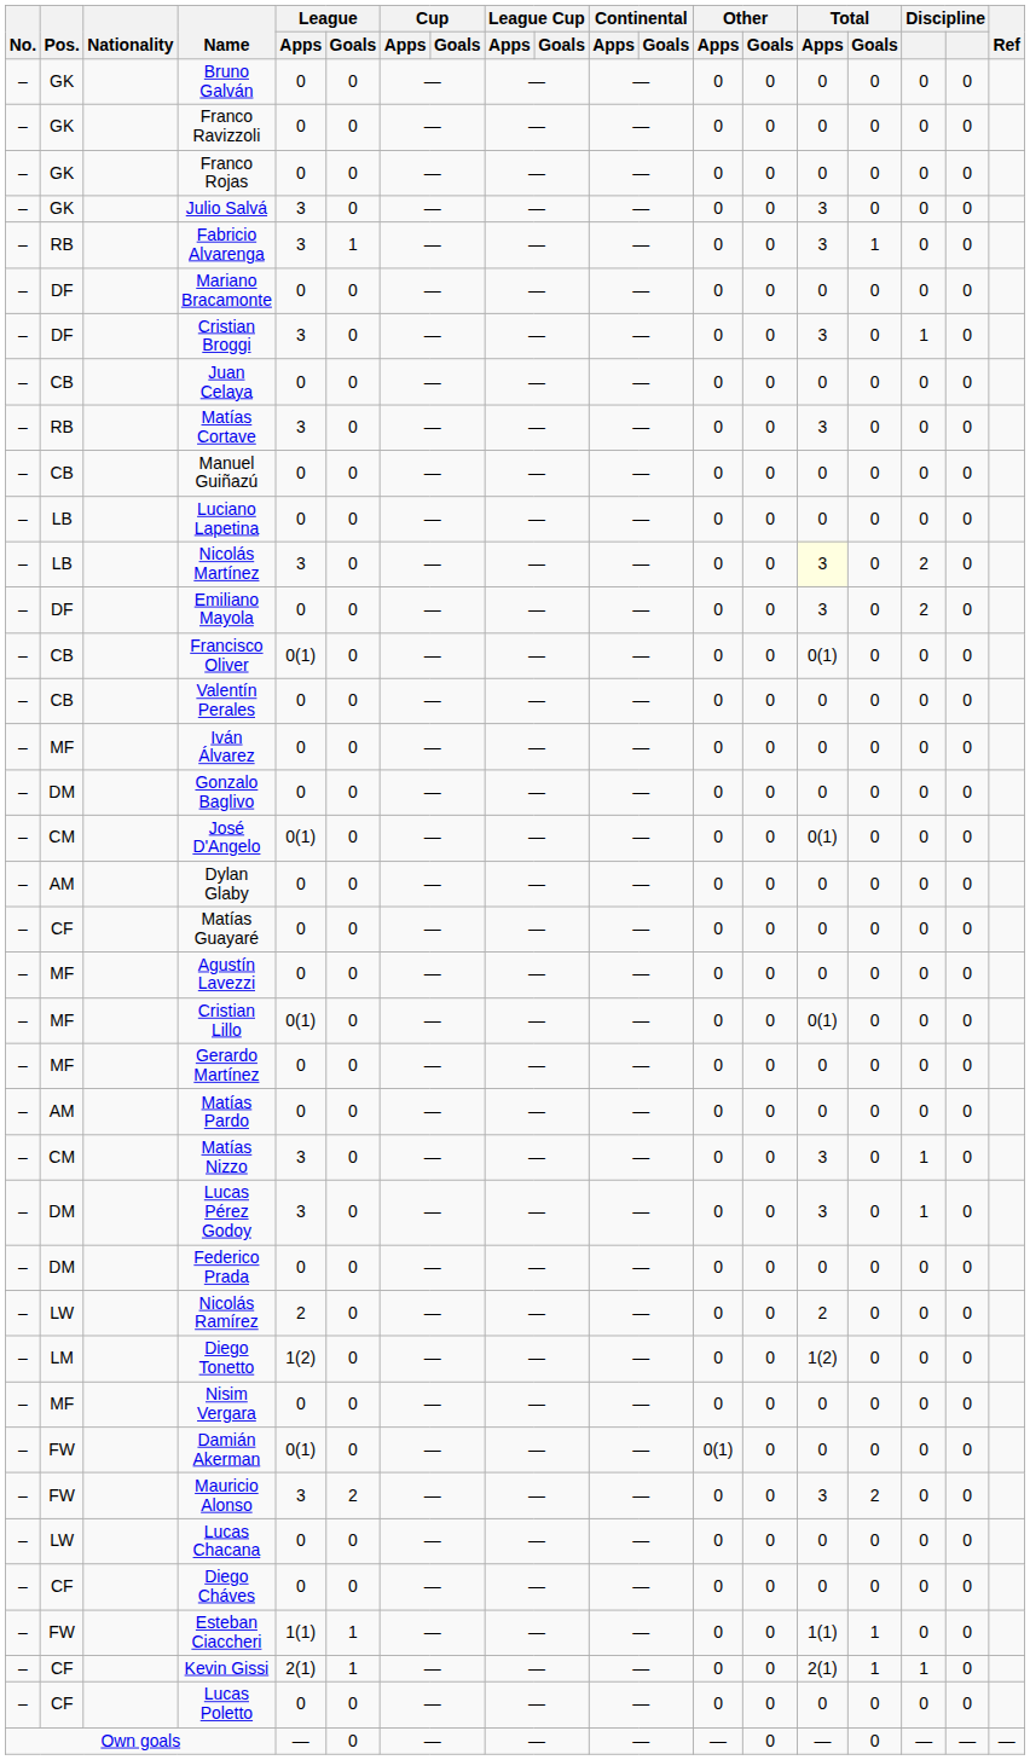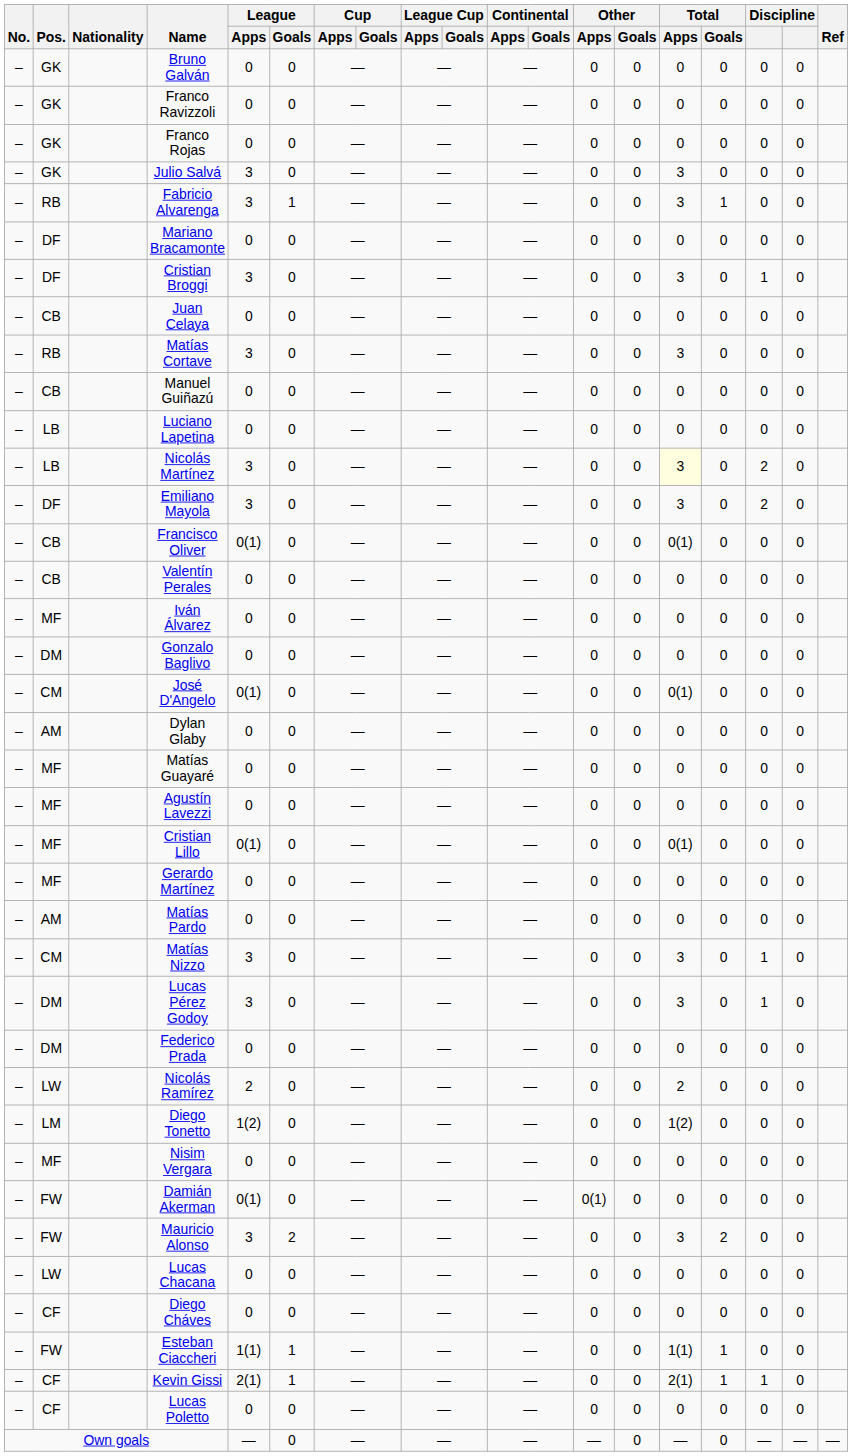 <table class="wikitable" style="text-align:center">
 <tr>
 <th rowspan="2" valign="bottom">No.</th>
 <th rowspan="2" valign="bottom">Pos.</th>
 <th rowspan="2" valign="bottom">Nationality</th>
 <th rowspan="2" valign="bottom" width="200">Name</th>
 <th colspan="2" width="85">League</th>
 <th colspan="2" width="85">Cup</th>
 <th colspan="2" width="85">League Cup</th>
 <th colspan="2" width="85">Continental</th>
 <th colspan="2" width="85">Other</th>
 <th colspan="2" width="85">Total</th>
 <th colspan="2" width="85">Discipline</th>
 <th rowspan="2" valign="bottom">Ref</th>
 </tr>
 <tr>
 <th>Apps</th>
 <th>Goals</th>
 <th>Apps</th>
 <th>Goals</th>
 <th>Apps</th>
 <th>Goals</th>
 <th>Apps</th>
 <th>Goals</th>
 <th>Apps</th>
 <th>Goals</th>
 <th>Apps</th>
 <th>Goals</th>
 <th></th>
 <th></th>
 </tr>
 <tr>
 <td align="center">–</td>
 <td align="center">GK</td>
 <td align="center"></td>
 <td align="center"><a href='#'>Bruno Galván</a></td>
 <td>0</td>
 <td>0</td>
 <td colspan="2">—</td>
 <td colspan="2">—</td>
 <td colspan="2">—</td>
 <td>0</td>
 <td>0</td>
 <td>0</td>
 <td>0</td>
 <td>0</td>
 <td>0</td>
 <td></td>
 </tr>
 <tr>
 <td align="center">–</td>
 <td align="center">GK</td>
 <td align="center"></td>
 <td align="center">Franco Ravizzoli</td>
 <td>0</td>
 <td>0</td>
 <td colspan="2">—</td>
 <td colspan="2">—</td>
 <td colspan="2">—</td>
 <td>0</td>
 <td>0</td>
 <td>0</td>
 <td>0</td>
 <td>0</td>
 <td>0</td>
 <td></td>
 </tr>
 <tr>
 <td align="center">–</td>
 <td align="center">GK</td>
 <td align="center"></td>
 <td align="center">Franco Rojas</td>
 <td>0</td>
 <td>0</td>
 <td colspan="2">—</td>
 <td colspan="2">—</td>
 <td colspan="2">—</td>
 <td>0</td>
 <td>0</td>
 <td>0</td>
 <td>0</td>
 <td>0</td>
 <td>0</td>
 <td></td>
 </tr>
 <tr>
 <td align="center">–</td>
 <td align="center">GK</td>
 <td align="center"></td>
 <td align="center"><a href='#'>Julio Salvá</a></td>
 <td>3</td>
 <td>0</td>
 <td colspan="2">—</td>
 <td colspan="2">—</td>
 <td colspan="2">—</td>
 <td>0</td>
 <td>0</td>
 <td>3</td>
 <td>0</td>
 <td>0</td>
 <td>0</td>
 <td></td>
 </tr>
 <tr>
 <td align="center">–</td>
 <td align="center">RB</td>
 <td align="center"></td>
 <td align="center"><a href='#'>Fabricio Alvarenga</a></td>
 <td>3</td>
 <td>1</td>
 <td colspan="2">—</td>
 <td colspan="2">—</td>
 <td colspan="2">—</td>
 <td>0</td>
 <td>0</td>
 <td>3</td>
 <td>1</td>
 <td>0</td>
 <td>0</td>
 <td></td>
 </tr>
 <tr>
 <td align="center">–</td>
 <td align="center">DF</td>
 <td align="center"></td>
 <td align="center"><a href='#'>Mariano Bracamonte</a></td>
 <td>0</td>
 <td>0</td>
 <td colspan="2">—</td>
 <td colspan="2">—</td>
 <td colspan="2">—</td>
 <td>0</td>
 <td>0</td>
 <td>0</td>
 <td>0</td>
 <td>0</td>
 <td>0</td>
 <td></td>
 </tr>
 <tr>
 <td align="center">–</td>
 <td align="center">DF</td>
 <td align="center"></td>
 <td align="center"><a href='#'>Cristian Broggi</a></td>
 <td>3</td>
 <td>0</td>
 <td colspan="2">—</td>
 <td colspan="2">—</td>
 <td colspan="2">—</td>
 <td>0</td>
 <td>0</td>
 <td>3</td>
 <td>0</td>
 <td>1</td>
 <td>0</td>
 <td></td>
 </tr>
 <tr>
 <td align="center">–</td>
 <td align="center">CB</td>
 <td align="center"></td>
 <td align="center"><a href='#'>Juan Celaya</a></td>
 <td>0</td>
 <td>0</td>
 <td colspan="2">—</td>
 <td colspan="2">—</td>
 <td colspan="2">—</td>
 <td>0</td>
 <td>0</td>
 <td>0</td>
 <td>0</td>
 <td>0</td>
 <td>0</td>
 <td></td>
 </tr>
 <tr>
 <td align="center">–</td>
 <td align="center">RB</td>
 <td align="center"></td>
 <td align="center"><a href='#'>Matías Cortave</a></td>
 <td>3</td>
 <td>0</td>
 <td colspan="2">—</td>
 <td colspan="2">—</td>
 <td colspan="2">—</td>
 <td>0</td>
 <td>0</td>
 <td>3</td>
 <td>0</td>
 <td>0</td>
 <td>0</td>
 <td></td>
 </tr>
 <tr>
 <td align="center">–</td>
 <td align="center">CB</td>
 <td align="center"></td>
 <td align="center">Manuel Guiñazú</td>
 <td>0</td>
 <td>0</td>
 <td colspan="2">—</td>
 <td colspan="2">—</td>
 <td colspan="2">—</td>
 <td>0</td>
 <td>0</td>
 <td>0</td>
 <td>0</td>
 <td>0</td>
 <td>0</td>
 <td></td>
 </tr>
 <tr>
 <td align="center">–</td>
 <td align="center">LB</td>
 <td align="center"></td>
 <td align="center"><a href='#'>Luciano Lapetina</a></td>
 <td>0</td>
 <td>0</td>
 <td colspan="2">—</td>
 <td colspan="2">—</td>
 <td colspan="2">—</td>
 <td>0</td>
 <td>0</td>
 <td>0</td>
 <td>0</td>
 <td>0</td>
 <td>0</td>
 <td></td>
 </tr>
 <tr>
 <td align="center">–</td>
 <td align="center">LB</td>
 <td align="center"></td>
 <td align="center"><a href='#'>Nicolás Martínez</a></td>
 <td>3</td>
 <td>0</td>
 <td colspan="2">—</td>
 <td colspan="2">—</td>
 <td colspan="2">—</td>
 <td>0</td>
 <td>0</td>
 <td style="background: lightyellow;">3</td>
 <td>0</td>
 <td>2</td>
 <td>0</td>
 <td></td>
 </tr>
 <tr>
 <td align="center">–</td>
 <td align="center">DF</td>
 <td align="center"></td>
 <td align="center"><a href='#'>Emiliano Mayola</a></td>
-<td>0</td>
+<td>3</td>
 <td>0</td>
 <td colspan="2">—</td>
 <td colspan="2">—</td>
 <td colspan="2">—</td>
 <td>0</td>
 <td>0</td>
 <td>3</td>
 <td>0</td>
 <td>2</td>
 <td>0</td>
 <td></td>
 </tr>
 <tr>
 <td align="center">–</td>
 <td align="center">CB</td>
 <td align="center"></td>
 <td align="center"><a href='#'>Francisco Oliver</a></td>
 <td>0(1)</td>
 <td>0</td>
 <td colspan="2">—</td>
 <td colspan="2">—</td>
 <td colspan="2">—</td>
 <td>0</td>
 <td>0</td>
 <td>0(1)</td>
 <td>0</td>
 <td>0</td>
 <td>0</td>
 <td></td>
 </tr>
 <tr>
 <td align="center">–</td>
 <td align="center">CB</td>
 <td align="center"></td>
 <td align="center"><a href='#'>Valentín Perales</a></td>
 <td>0</td>
 <td>0</td>
 <td colspan="2">—</td>
 <td colspan="2">—</td>
 <td colspan="2">—</td>
 <td>0</td>
 <td>0</td>
 <td>0</td>
 <td>0</td>
 <td>0</td>
 <td>0</td>
 <td></td>
 </tr>
 <tr>
 <td align="center">–</td>
 <td align="center">MF</td>
 <td align="center"></td>
 <td align="center"><a href='#'>Iván Álvarez</a></td>
 <td>0</td>
 <td>0</td>
 <td colspan="2">—</td>
 <td colspan="2">—</td>
 <td colspan="2">—</td>
 <td>0</td>
 <td>0</td>
 <td>0</td>
 <td>0</td>
 <td>0</td>
 <td>0</td>
 <td></td>
 </tr>
 <tr>
 <td align="center">–</td>
 <td align="center">DM</td>
 <td align="center"></td>
 <td align="center"><a href='#'>Gonzalo Baglivo</a></td>
 <td>0</td>
 <td>0</td>
 <td colspan="2">—</td>
 <td colspan="2">—</td>
 <td colspan="2">—</td>
 <td>0</td>
 <td>0</td>
 <td>0</td>
 <td>0</td>
 <td>0</td>
 <td>0</td>
 <td></td>
 </tr>
 <tr>
 <td align="center">–</td>
 <td align="center">CM</td>
 <td align="center"></td>
 <td align="center"><a href='#'>José D'Angelo</a></td>
 <td>0(1)</td>
 <td>0</td>
 <td colspan="2">—</td>
 <td colspan="2">—</td>
 <td colspan="2">—</td>
 <td>0</td>
 <td>0</td>
 <td>0(1)</td>
 <td>0</td>
 <td>0</td>
 <td>0</td>
 <td></td>
 </tr>
 <tr>
 <td align="center">–</td>
 <td align="center">AM</td>
 <td align="center"></td>
 <td align="center">Dylan Glaby</td>
 <td>0</td>
 <td>0</td>
 <td colspan="2">—</td>
 <td colspan="2">—</td>
 <td colspan="2">—</td>
 <td>0</td>
 <td>0</td>
 <td>0</td>
 <td>0</td>
 <td>0</td>
 <td>0</td>
 <td></td>
 </tr>
 <tr>
 <td align="center">–</td>
-<td align="center">CF</td>
+<td align="center">MF</td>
 <td align="center"></td>
 <td align="center">Matías Guayaré</td>
 <td>0</td>
 <td>0</td>
 <td colspan="2">—</td>
 <td colspan="2">—</td>
 <td colspan="2">—</td>
 <td>0</td>
 <td>0</td>
 <td>0</td>
 <td>0</td>
 <td>0</td>
 <td>0</td>
 <td></td>
 </tr>
 <tr>
 <td align="center">–</td>
 <td align="center">MF</td>
 <td align="center"></td>
 <td align="center"><a href='#'>Agustín Lavezzi</a></td>
 <td>0</td>
 <td>0</td>
 <td colspan="2">—</td>
 <td colspan="2">—</td>
 <td colspan="2">—</td>
 <td>0</td>
 <td>0</td>
 <td>0</td>
 <td>0</td>
 <td>0</td>
 <td>0</td>
 <td></td>
 </tr>
 <tr>
 <td align="center">–</td>
 <td align="center">MF</td>
 <td align="center"></td>
 <td align="center"><a href='#'>Cristian Lillo</a></td>
 <td>0(1)</td>
 <td>0</td>
 <td colspan="2">—</td>
 <td colspan="2">—</td>
 <td colspan="2">—</td>
 <td>0</td>
 <td>0</td>
 <td>0(1)</td>
 <td>0</td>
 <td>0</td>
 <td>0</td>
 <td></td>
 </tr>
 <tr>
 <td align="center">–</td>
 <td align="center">MF</td>
 <td align="center"></td>
 <td align="center"><a href='#'>Gerardo Martínez</a></td>
 <td>0</td>
 <td>0</td>
 <td colspan="2">—</td>
 <td colspan="2">—</td>
 <td colspan="2">—</td>
 <td>0</td>
 <td>0</td>
 <td>0</td>
 <td>0</td>
 <td>0</td>
 <td>0</td>
 <td></td>
 </tr>
 <tr>
 <td align="center">–</td>
 <td align="center">AM</td>
 <td align="center"></td>
 <td align="center"><a href='#'>Matías Pardo</a></td>
 <td>0</td>
 <td>0</td>
 <td colspan="2">—</td>
 <td colspan="2">—</td>
 <td colspan="2">—</td>
 <td>0</td>
 <td>0</td>
 <td>0</td>
 <td>0</td>
 <td>0</td>
 <td>0</td>
 <td></td>
 </tr>
 <tr>
 <td align="center">–</td>
 <td align="center">CM</td>
 <td align="center"></td>
 <td align="center"><a href='#'>Matías Nizzo</a></td>
 <td>3</td>
 <td>0</td>
 <td colspan="2">—</td>
 <td colspan="2">—</td>
 <td colspan="2">—</td>
 <td>0</td>
 <td>0</td>
 <td>3</td>
 <td>0</td>
 <td>1</td>
 <td>0</td>
 <td></td>
 </tr>
 <tr>
 <td align="center">–</td>
 <td align="center">DM</td>
 <td align="center"></td>
 <td align="center"><a href='#'>Lucas Pérez Godoy</a></td>
 <td>3</td>
 <td>0</td>
 <td colspan="2">—</td>
 <td colspan="2">—</td>
 <td colspan="2">—</td>
 <td>0</td>
 <td>0</td>
 <td>3</td>
 <td>0</td>
 <td>1</td>
 <td>0</td>
 <td></td>
 </tr>
 <tr>
 <td align="center">–</td>
 <td align="center">DM</td>
 <td align="center"></td>
 <td align="center"><a href='#'>Federico Prada</a></td>
 <td>0</td>
 <td>0</td>
 <td colspan="2">—</td>
 <td colspan="2">—</td>
 <td colspan="2">—</td>
 <td>0</td>
 <td>0</td>
 <td>0</td>
 <td>0</td>
 <td>0</td>
 <td>0</td>
 <td></td>
 </tr>
 <tr>
 <td align="center">–</td>
 <td align="center">LW</td>
 <td align="center"></td>
 <td align="center"><a href='#'>Nicolás Ramírez</a></td>
 <td>2</td>
 <td>0</td>
 <td colspan="2">—</td>
 <td colspan="2">—</td>
 <td colspan="2">—</td>
 <td>0</td>
 <td>0</td>
 <td>2</td>
 <td>0</td>
 <td>0</td>
 <td>0</td>
 <td></td>
 </tr>
 <tr>
 <td align="center">–</td>
 <td align="center">LM</td>
 <td align="center"></td>
 <td align="center"><a href='#'>Diego Tonetto</a></td>
 <td>1(2)</td>
 <td>0</td>
 <td colspan="2">—</td>
 <td colspan="2">—</td>
 <td colspan="2">—</td>
 <td>0</td>
 <td>0</td>
 <td>1(2)</td>
 <td>0</td>
 <td>0</td>
 <td>0</td>
 <td></td>
 </tr>
 <tr>
 <td align="center">–</td>
 <td align="center">MF</td>
 <td align="center"></td>
 <td align="center"><a href='#'>Nisim Vergara</a></td>
 <td>0</td>
 <td>0</td>
 <td colspan="2">—</td>
 <td colspan="2">—</td>
 <td colspan="2">—</td>
 <td>0</td>
 <td>0</td>
 <td>0</td>
 <td>0</td>
 <td>0</td>
 <td>0</td>
 <td></td>
 </tr>
 <tr>
 <td align="center">–</td>
 <td align="center">FW</td>
 <td align="center"></td>
 <td align="center"><a href='#'>Damián Akerman</a></td>
 <td>0(1)</td>
 <td>0</td>
 <td colspan="2">—</td>
 <td colspan="2">—</td>
 <td colspan="2">—</td>
 <td>0(1)</td>
 <td>0</td>
 <td>0</td>
 <td>0</td>
 <td>0</td>
 <td>0</td>
 <td></td>
 </tr>
 <tr>
 <td align="center">–</td>
 <td align="center">FW</td>
 <td align="center"></td>
 <td align="center"><a href='#'>Mauricio Alonso</a></td>
 <td>3</td>
 <td>2</td>
 <td colspan="2">—</td>
 <td colspan="2">—</td>
 <td colspan="2">—</td>
 <td>0</td>
 <td>0</td>
 <td>3</td>
 <td>2</td>
 <td>0</td>
 <td>0</td>
 <td></td>
 </tr>
 <tr>
 <td align="center">–</td>
 <td align="center">LW</td>
 <td align="center"></td>
 <td align="center"><a href='#'>Lucas Chacana</a></td>
 <td>0</td>
 <td>0</td>
 <td colspan="2">—</td>
 <td colspan="2">—</td>
 <td colspan="2">—</td>
 <td>0</td>
 <td>0</td>
 <td>0</td>
 <td>0</td>
 <td>0</td>
 <td>0</td>
 <td></td>
 </tr>
 <tr>
 <td align="center">–</td>
 <td align="center">CF</td>
 <td align="center"></td>
 <td align="center"><a href='#'>Diego Cháves</a></td>
 <td>0</td>
 <td>0</td>
 <td colspan="2">—</td>
 <td colspan="2">—</td>
 <td colspan="2">—</td>
 <td>0</td>
 <td>0</td>
 <td>0</td>
 <td>0</td>
 <td>0</td>
 <td>0</td>
 <td></td>
 </tr>
 <tr>
 <td align="center">–</td>
 <td align="center">FW</td>
 <td align="center"></td>
 <td align="center"><a href='#'>Esteban Ciaccheri</a></td>
 <td>1(1)</td>
 <td>1</td>
 <td colspan="2">—</td>
 <td colspan="2">—</td>
 <td colspan="2">—</td>
 <td>0</td>
 <td>0</td>
 <td>1(1)</td>
 <td>1</td>
 <td>0</td>
 <td>0</td>
 <td></td>
 </tr>
 <tr>
 <td align="center">–</td>
 <td align="center">CF</td>
 <td align="center"></td>
 <td align="center"><a href='#'>Kevin Gissi</a></td>
 <td>2(1)</td>
 <td>1</td>
 <td colspan="2">—</td>
 <td colspan="2">—</td>
 <td colspan="2">—</td>
 <td>0</td>
 <td>0</td>
 <td>2(1)</td>
 <td>1</td>
 <td>1</td>
 <td>0</td>
 <td></td>
 </tr>
 <tr>
 <td align="center">–</td>
 <td align="center">CF</td>
 <td align="center"></td>
 <td align="center"><a href='#'>Lucas Poletto</a></td>
 <td>0</td>
 <td>0</td>
 <td colspan="2">—</td>
 <td colspan="2">—</td>
 <td colspan="2">—</td>
 <td>0</td>
 <td>0</td>
 <td>0</td>
 <td>0</td>
 <td>0</td>
 <td>0</td>
 <td></td>
 </tr>
 <tr>
 <td colspan="4" align="center"><a href='#'>Own goals</a></td>
 <td>—</td>
 <td>0</td>
 <td colspan="2">—</td>
 <td colspan="2">—</td>
 <td colspan="2">—</td>
 <td>—</td>
 <td>0</td>
 <td>—</td>
 <td>0</td>
 <td>—</td>
 <td>—</td>
 <td>—</td>
 </tr>
 </table>
